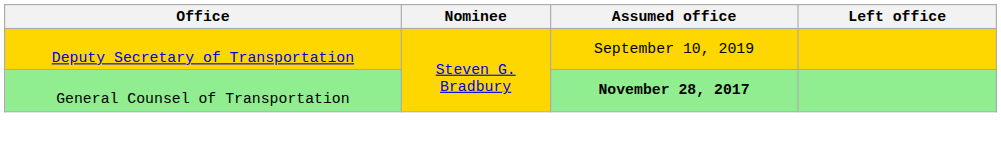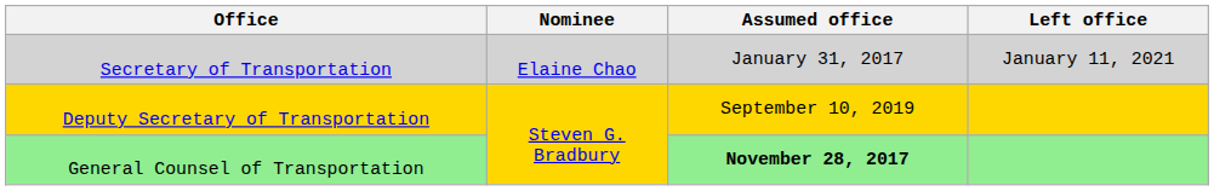 <table class="wikitable sortable" style="text-align:center">
 <tr>
 <th style="width:40%;">Office</th>
 <th style="width:15%;">Nominee</th>
 <th style="width:25%;" data-sort- type="date">Assumed office</th>
 <th style="width:20%;" data-sort- type="date">Left office</th>
+</tr>
+<tr style="background:lightgray;">
+<td><br><a href='#'>Secretary of Transportation</a></td>
+<td><br><a href='#'>Elaine Chao</a></td>
+<td>January 31, 2017<br></td>
+<td>January 11, 2021</td>
 </tr>
 <tr style="background:gold;">
 <td style="background:gold;"><br><a href='#'>Deputy Secretary of Transportation</a></td>
 <td rowspan="2"><br><a href='#'>Steven G. Bradbury</a></td>
 <td style="background:gold;">September 10, 2019</td>
 <td style="background:gold;"></td>
 </tr>
 <tr style="background:lightgreen;">
 <td><br>General Counsel of Transportation</td>
 <td><strong>November 28, 2017<br></strong></td>
 <td></td>
 </tr>
 </table>
